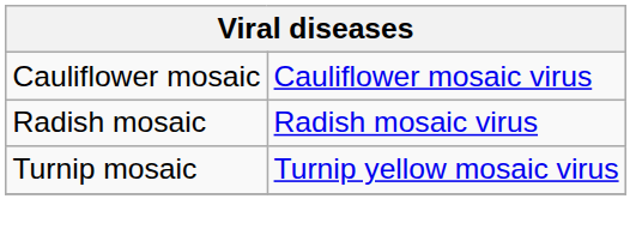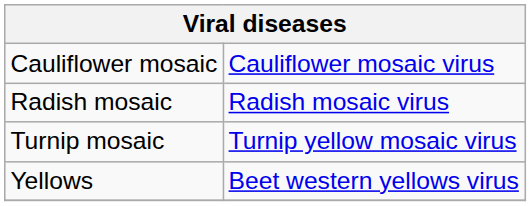 <table class="wikitable" style="clear">
 <tr>
 <th colspan=2><strong>Viral diseases</strong><br></th>
 </tr>
 <tr>
 <td>Cauliflower mosaic</td>
 <td><a href='#'>Cauliflower mosaic virus</a></td>
 </tr>
 <tr>
 <td>Radish mosaic</td>
 <td><a href='#'>Radish mosaic virus</a></td>
 </tr>
 <tr>
 <td>Turnip mosaic</td>
 <td><a href='#'>Turnip yellow mosaic virus</a></td>
 </tr>
 <tr>
+<td>Yellows</td>
+<td><a href='#'>Beet western yellows virus</a></td>
+</tr>
+<tr>
 </tr>
 </table>
